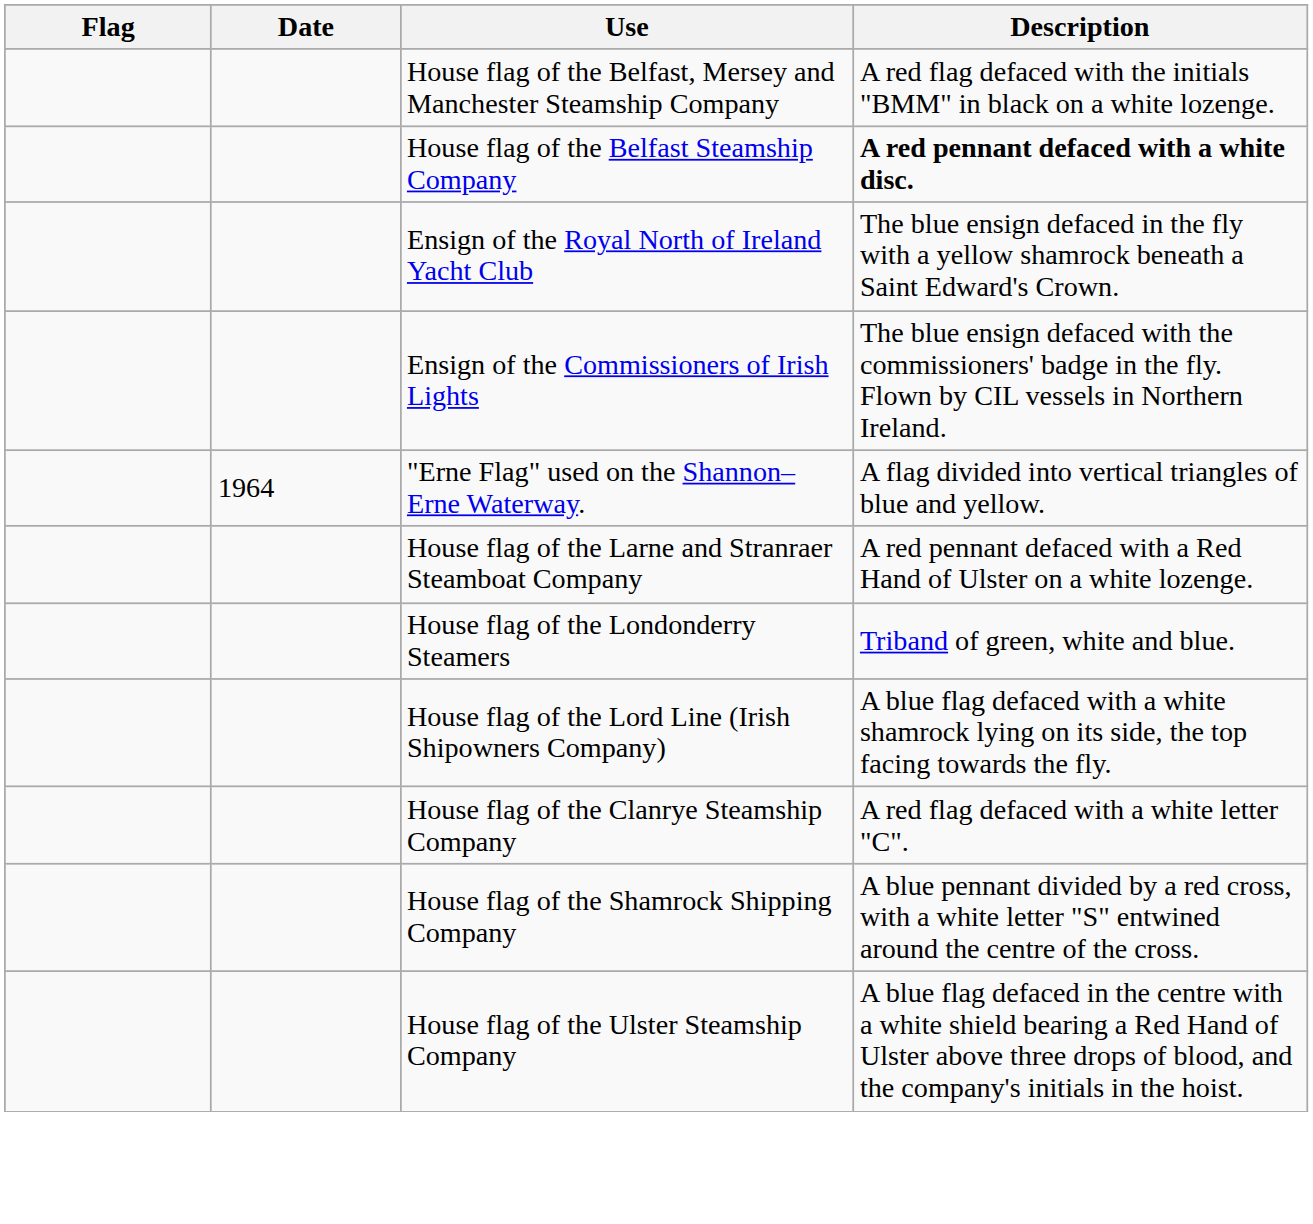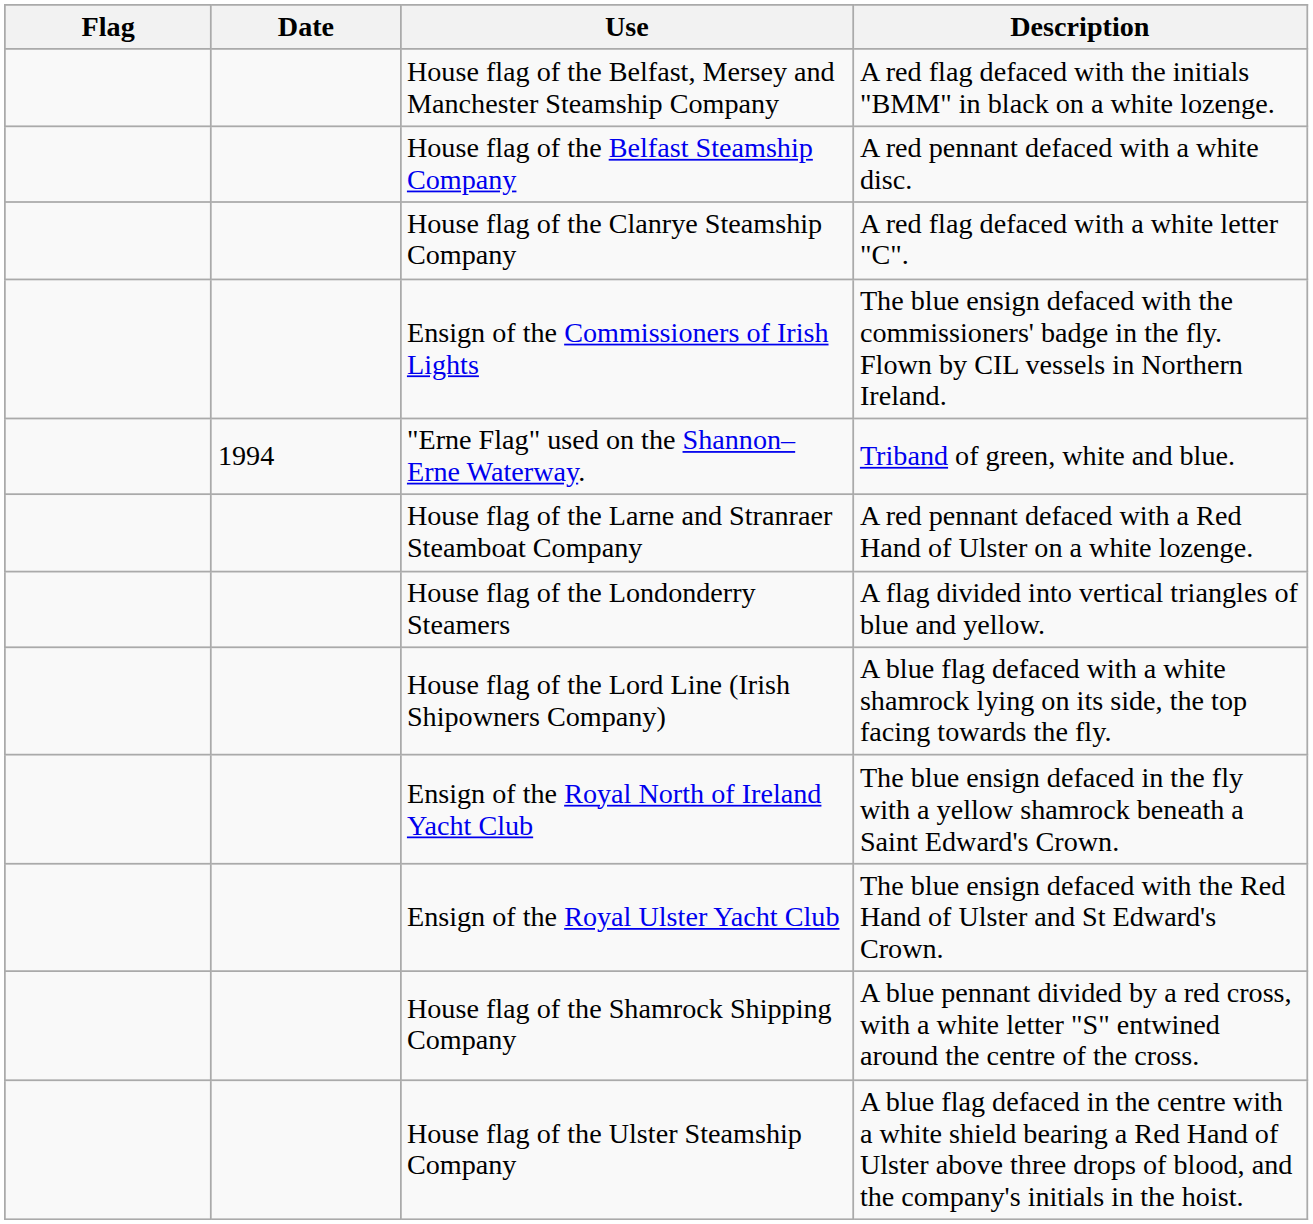 <table class="wikitable">
 <tr>
 <th width="110">Flag</th>
 <th width="100">Date</th>
 <th width="250">Use</th>
 <th width="250">Description</th>
 </tr>
 <tr>
 <td></td>
 <td></td>
 <td>House flag of the Belfast, Mersey and Manchester Steamship Company</td>
 <td>A red flag defaced with the initials "BMM" in black on a white lozenge.</td>
 </tr>
 <tr>
 <td></td>
 <td></td>
 <td>House flag of the <a href='#'>Belfast Steamship Company</a></td>
-<td><strong>A red pennant defaced with a white disc.</strong></td>
+<td>A red pennant defaced with a white disc.</td>
 </tr>
 <tr>
 <td></td>
 <td></td>
-<td>Ensign of the <a href='#'>Royal North of Ireland Yacht Club</a></td>
-<td>The blue ensign defaced in the fly with a yellow shamrock beneath a Saint Edward's Crown.</td>
+<td>House flag of the Clanrye Steamship Company</td>
+<td>A red flag defaced with a white letter "C".</td>
 </tr>
 <tr>
 <td></td>
 <td></td>
 <td>Ensign of the <a href='#'>Commissioners of Irish Lights</a></td>
 <td>The blue ensign defaced with the commissioners' badge in the fly. Flown by CIL vessels in Northern Ireland.</td>
 </tr>
 <tr>
 <td></td>
-<td>1964</td>
+<td>1994</td>
 <td>"Erne Flag" used on the <a href='#'>Shannon–Erne Waterway</a>.</td>
-<td>A flag divided into vertical triangles of blue and yellow.</td>
+<td><a href='#'>Triband</a> of green, white and blue.</td>
 </tr>
 <tr>
 <td></td>
 <td></td>
 <td>House flag of the Larne and Stranraer Steamboat Company</td>
 <td>A red pennant defaced with a Red Hand of Ulster on a white lozenge.</td>
 </tr>
 <tr>
 <td></td>
 <td></td>
 <td>House flag of the Londonderry Steamers</td>
-<td><a href='#'>Triband</a> of green, white and blue.</td>
+<td>A flag divided into vertical triangles of blue and yellow.</td>
 </tr>
 <tr>
 <td></td>
 <td></td>
 <td>House flag of the Lord Line (Irish Shipowners Company)</td>
 <td>A blue flag defaced with a white shamrock lying on its side, the top facing towards the fly.</td>
 </tr>
 <tr>
 <td></td>
 <td></td>
-<td>House flag of the Clanrye Steamship Company</td>
-<td>A red flag defaced with a white letter "C".</td>
+<td>Ensign of the <a href='#'>Royal North of Ireland Yacht Club</a></td>
+<td>The blue ensign defaced in the fly with a yellow shamrock beneath a Saint Edward's Crown.</td>
+</tr>
+<tr>
+<td></td>
+<td></td>
+<td>Ensign of the <a href='#'>Royal Ulster Yacht Club</a></td>
+<td>The blue ensign defaced with the Red Hand of Ulster and St Edward's Crown.</td>
 </tr>
 <tr>
 <td></td>
 <td></td>
 <td>House flag of the Shamrock Shipping Company</td>
 <td>A blue pennant divided by a red cross, with a white letter "S" entwined around the centre of the cross.</td>
 </tr>
 <tr>
 <td></td>
 <td></td>
 <td>House flag of the Ulster Steamship Company</td>
 <td>A blue flag defaced in the centre with a white shield bearing a Red Hand of Ulster above three drops of blood, and the company's initials in the hoist.</td>
 </tr>
 </table>
